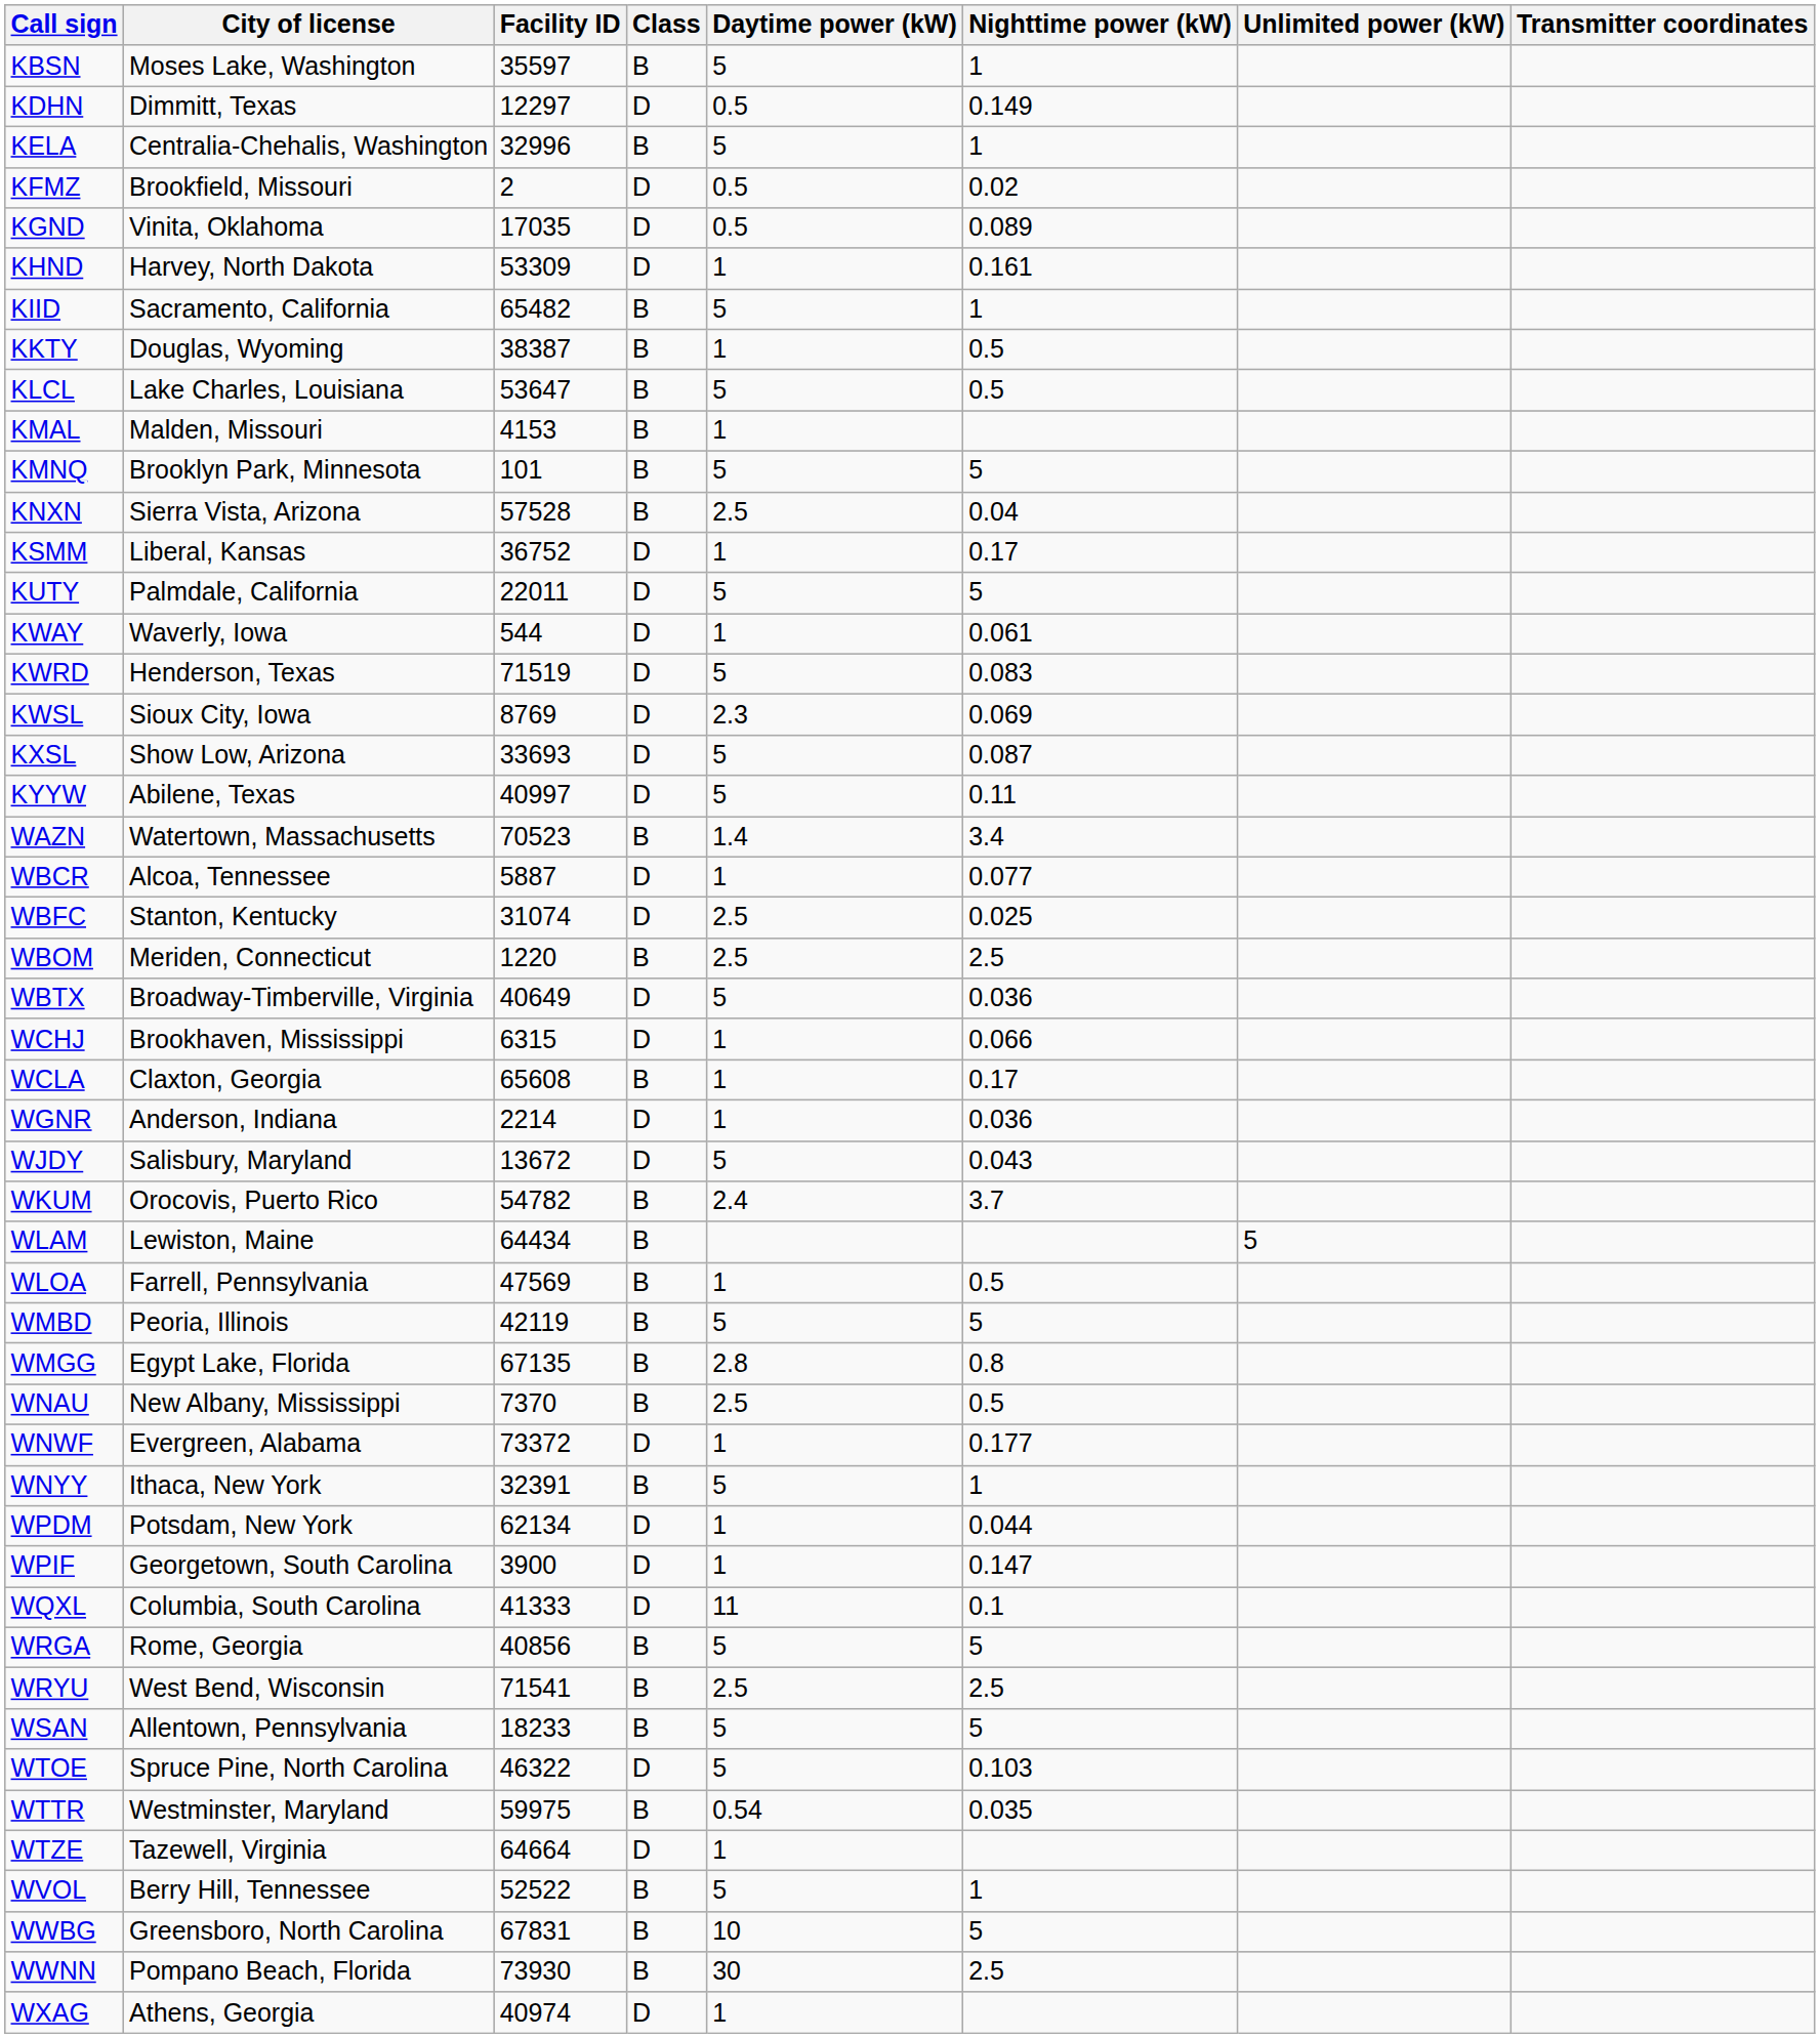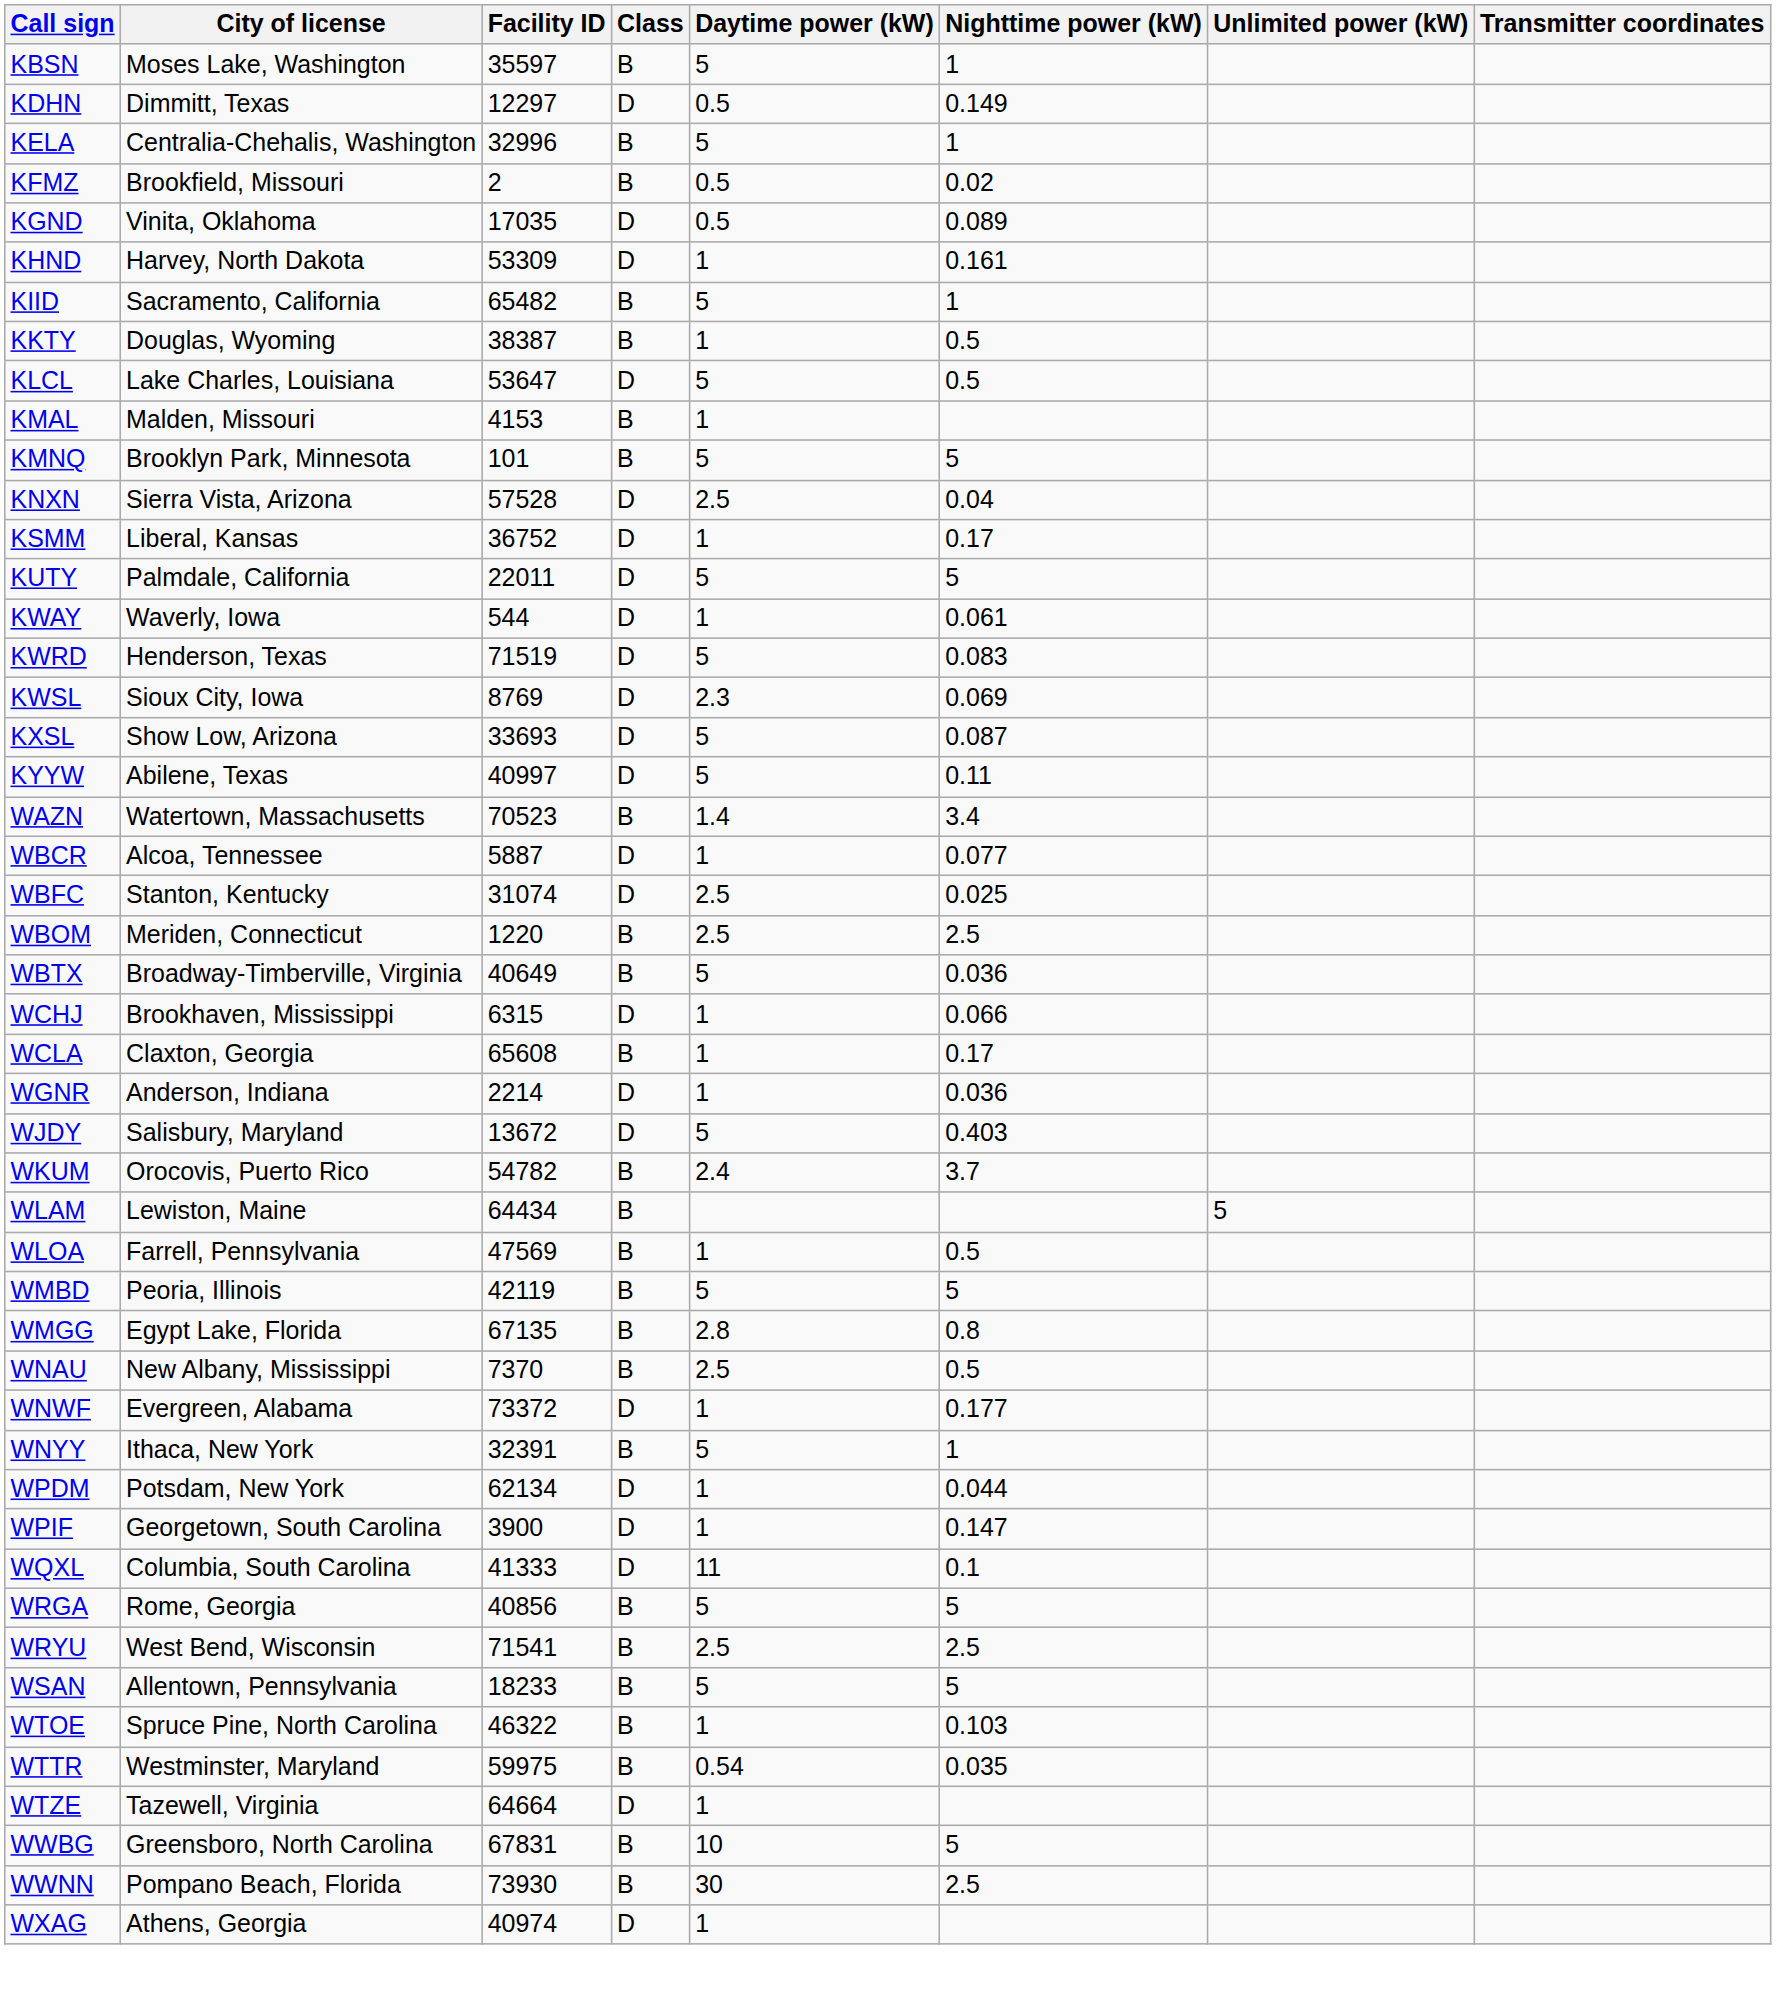 <table class="wikitable sortable">
 <tr>
 <th><a href='#'>Call sign</a></th>
 <th>City of license</th>
 <th>Facility ID</th>
 <th>Class</th>
 <th>Daytime power (kW)</th>
 <th>Nighttime power (kW)</th>
 <th>Unlimited power (kW)</th>
 <th>Transmitter coordinates</th>
 </tr>
 <tr>
 <td><a href='#'>KBSN</a></td>
 <td>Moses Lake, Washington</td>
 <td>35597</td>
 <td>B</td>
 <td>5</td>
 <td>1</td>
 <td></td>
 <td></td>
 </tr>
 <tr>
 <td><a href='#'>KDHN</a></td>
 <td>Dimmitt, Texas</td>
 <td>12297</td>
 <td>D</td>
 <td>0.5</td>
 <td>0.149</td>
 <td></td>
 <td></td>
 </tr>
 <tr>
 <td><a href='#'>KELA</a></td>
 <td>Centralia-Chehalis, Washington</td>
 <td>32996</td>
 <td>B</td>
 <td>5</td>
 <td>1</td>
 <td></td>
 <td></td>
 </tr>
 <tr>
 <td><a href='#'>KFMZ</a></td>
 <td>Brookfield, Missouri</td>
 <td>2</td>
-<td>D</td>
+<td>B</td>
 <td>0.5</td>
 <td>0.02</td>
 <td></td>
 <td></td>
 </tr>
 <tr>
 <td><a href='#'>KGND</a></td>
 <td>Vinita, Oklahoma</td>
 <td>17035</td>
 <td>D</td>
 <td>0.5</td>
 <td>0.089</td>
 <td></td>
 <td></td>
 </tr>
 <tr>
 <td><a href='#'>KHND</a></td>
 <td>Harvey, North Dakota</td>
 <td>53309</td>
 <td>D</td>
 <td>1</td>
 <td>0.161</td>
 <td></td>
 <td></td>
 </tr>
 <tr>
 <td><a href='#'>KIID</a></td>
 <td>Sacramento, California</td>
 <td>65482</td>
 <td>B</td>
 <td>5</td>
 <td>1</td>
 <td></td>
 <td></td>
 </tr>
 <tr>
 <td><a href='#'>KKTY</a></td>
 <td>Douglas, Wyoming</td>
 <td>38387</td>
 <td>B</td>
 <td>1</td>
 <td>0.5</td>
 <td></td>
 <td></td>
 </tr>
 <tr>
 <td><a href='#'>KLCL</a></td>
 <td>Lake Charles, Louisiana</td>
 <td>53647</td>
-<td>B</td>
+<td>D</td>
 <td>5</td>
 <td>0.5</td>
 <td></td>
 <td></td>
 </tr>
 <tr>
 <td><a href='#'>KMAL</a></td>
 <td>Malden, Missouri</td>
 <td>4153</td>
 <td>B</td>
 <td>1</td>
 <td></td>
 <td></td>
 <td></td>
 </tr>
 <tr>
 <td><a href='#'>KMNQ</a></td>
 <td>Brooklyn Park, Minnesota</td>
 <td>101</td>
 <td>B</td>
 <td>5</td>
 <td>5</td>
 <td></td>
 <td></td>
 </tr>
 <tr>
 <td><a href='#'>KNXN</a></td>
 <td>Sierra Vista, Arizona</td>
 <td>57528</td>
-<td>B</td>
+<td>D</td>
 <td>2.5</td>
 <td>0.04</td>
 <td></td>
 <td></td>
 </tr>
 <tr>
 <td><a href='#'>KSMM</a></td>
 <td>Liberal, Kansas</td>
 <td>36752</td>
 <td>D</td>
 <td>1</td>
 <td>0.17</td>
 <td></td>
 <td></td>
 </tr>
 <tr>
 <td><a href='#'>KUTY</a></td>
 <td>Palmdale, California</td>
 <td>22011</td>
 <td>D</td>
 <td>5</td>
 <td>5</td>
 <td></td>
 <td></td>
 </tr>
 <tr>
 <td><a href='#'>KWAY</a></td>
 <td>Waverly, Iowa</td>
 <td>544</td>
 <td>D</td>
 <td>1</td>
 <td>0.061</td>
 <td></td>
 <td></td>
 </tr>
 <tr>
 <td><a href='#'>KWRD</a></td>
 <td>Henderson, Texas</td>
 <td>71519</td>
 <td>D</td>
 <td>5</td>
 <td>0.083</td>
 <td></td>
 <td></td>
 </tr>
 <tr>
 <td><a href='#'>KWSL</a></td>
 <td>Sioux City, Iowa</td>
 <td>8769</td>
 <td>D</td>
 <td>2.3</td>
 <td>0.069</td>
 <td></td>
 <td></td>
 </tr>
 <tr>
 <td><a href='#'>KXSL</a></td>
 <td>Show Low, Arizona</td>
 <td>33693</td>
 <td>D</td>
 <td>5</td>
 <td>0.087</td>
 <td></td>
 <td></td>
 </tr>
 <tr>
 <td><a href='#'>KYYW</a></td>
 <td>Abilene, Texas</td>
 <td>40997</td>
 <td>D</td>
 <td>5</td>
 <td>0.11</td>
 <td></td>
 <td></td>
 </tr>
 <tr>
 <td><a href='#'>WAZN</a></td>
 <td>Watertown, Massachusetts</td>
 <td>70523</td>
 <td>B</td>
 <td>1.4</td>
 <td>3.4</td>
 <td></td>
 <td></td>
 </tr>
 <tr>
 <td><a href='#'>WBCR</a></td>
 <td>Alcoa, Tennessee</td>
 <td>5887</td>
 <td>D</td>
 <td>1</td>
 <td>0.077</td>
 <td></td>
 <td></td>
 </tr>
 <tr>
 <td><a href='#'>WBFC</a></td>
 <td>Stanton, Kentucky</td>
 <td>31074</td>
 <td>D</td>
 <td>2.5</td>
 <td>0.025</td>
 <td></td>
 <td></td>
 </tr>
 <tr>
 <td><a href='#'>WBOM</a></td>
 <td>Meriden, Connecticut</td>
 <td>1220</td>
 <td>B</td>
 <td>2.5</td>
 <td>2.5</td>
 <td></td>
 <td></td>
 </tr>
 <tr>
 <td><a href='#'>WBTX</a></td>
 <td>Broadway-Timberville, Virginia</td>
 <td>40649</td>
-<td>D</td>
+<td>B</td>
 <td>5</td>
 <td>0.036</td>
 <td></td>
 <td></td>
 </tr>
 <tr>
 <td><a href='#'>WCHJ</a></td>
 <td>Brookhaven, Mississippi</td>
 <td>6315</td>
 <td>D</td>
 <td>1</td>
 <td>0.066</td>
 <td></td>
 <td></td>
 </tr>
 <tr>
 <td><a href='#'>WCLA</a></td>
 <td>Claxton, Georgia</td>
 <td>65608</td>
 <td>B</td>
 <td>1</td>
 <td>0.17</td>
 <td></td>
 <td></td>
 </tr>
 <tr>
 <td><a href='#'>WGNR</a></td>
 <td>Anderson, Indiana</td>
 <td>2214</td>
 <td>D</td>
 <td>1</td>
 <td>0.036</td>
 <td></td>
 <td></td>
 </tr>
 <tr>
 <td><a href='#'>WJDY</a></td>
 <td>Salisbury, Maryland</td>
 <td>13672</td>
 <td>D</td>
 <td>5</td>
-<td>0.043</td>
+<td>0.403</td>
 <td></td>
 <td></td>
 </tr>
 <tr>
 <td><a href='#'>WKUM</a></td>
 <td>Orocovis, Puerto Rico</td>
 <td>54782</td>
 <td>B</td>
 <td>2.4</td>
 <td>3.7</td>
 <td></td>
 <td></td>
 </tr>
 <tr>
 <td><a href='#'>WLAM</a></td>
 <td>Lewiston, Maine</td>
 <td>64434</td>
 <td>B</td>
 <td></td>
 <td></td>
 <td>5</td>
 <td></td>
 </tr>
 <tr>
 <td><a href='#'>WLOA</a></td>
 <td>Farrell, Pennsylvania</td>
 <td>47569</td>
 <td>B</td>
 <td>1</td>
 <td>0.5</td>
 <td></td>
 <td></td>
 </tr>
 <tr>
 <td><a href='#'>WMBD</a></td>
 <td>Peoria, Illinois</td>
 <td>42119</td>
 <td>B</td>
 <td>5</td>
 <td>5</td>
 <td></td>
 <td></td>
 </tr>
 <tr>
 <td><a href='#'>WMGG</a></td>
 <td>Egypt Lake, Florida</td>
 <td>67135</td>
 <td>B</td>
 <td>2.8</td>
 <td>0.8</td>
 <td></td>
 <td></td>
 </tr>
 <tr>
 <td><a href='#'>WNAU</a></td>
 <td>New Albany, Mississippi</td>
 <td>7370</td>
 <td>B</td>
 <td>2.5</td>
 <td>0.5</td>
 <td></td>
 <td></td>
 </tr>
 <tr>
 <td><a href='#'>WNWF</a></td>
 <td>Evergreen, Alabama</td>
 <td>73372</td>
 <td>D</td>
 <td>1</td>
 <td>0.177</td>
 <td></td>
 <td></td>
 </tr>
 <tr>
 <td><a href='#'>WNYY</a></td>
 <td>Ithaca, New York</td>
 <td>32391</td>
 <td>B</td>
 <td>5</td>
 <td>1</td>
 <td></td>
 <td></td>
 </tr>
 <tr>
 <td><a href='#'>WPDM</a></td>
 <td>Potsdam, New York</td>
 <td>62134</td>
 <td>D</td>
 <td>1</td>
 <td>0.044</td>
 <td></td>
 <td></td>
 </tr>
 <tr>
 <td><a href='#'>WPIF</a></td>
 <td>Georgetown, South Carolina</td>
 <td>3900</td>
 <td>D</td>
 <td>1</td>
 <td>0.147</td>
 <td></td>
 <td></td>
 </tr>
 <tr>
 <td><a href='#'>WQXL</a></td>
 <td>Columbia, South Carolina</td>
 <td>41333</td>
 <td>D</td>
 <td>11</td>
 <td>0.1</td>
 <td></td>
 <td></td>
 </tr>
 <tr>
 <td><a href='#'>WRGA</a></td>
 <td>Rome, Georgia</td>
 <td>40856</td>
 <td>B</td>
 <td>5</td>
 <td>5</td>
 <td></td>
 <td></td>
 </tr>
 <tr>
 <td><a href='#'>WRYU</a></td>
 <td>West Bend, Wisconsin</td>
 <td>71541</td>
 <td>B</td>
 <td>2.5</td>
 <td>2.5</td>
 <td></td>
 <td></td>
 </tr>
 <tr>
 <td><a href='#'>WSAN</a></td>
 <td>Allentown, Pennsylvania</td>
 <td>18233</td>
 <td>B</td>
 <td>5</td>
 <td>5</td>
 <td></td>
 <td></td>
 </tr>
 <tr>
 <td><a href='#'>WTOE</a></td>
 <td>Spruce Pine, North Carolina</td>
 <td>46322</td>
-<td>D</td>
-<td>5</td>
+<td>B</td>
+<td>1</td>
 <td>0.103</td>
 <td></td>
 <td></td>
 </tr>
 <tr>
 <td><a href='#'>WTTR</a></td>
 <td>Westminster, Maryland</td>
 <td>59975</td>
 <td>B</td>
 <td>0.54</td>
 <td>0.035</td>
 <td></td>
 <td></td>
 </tr>
 <tr>
 <td><a href='#'>WTZE</a></td>
 <td>Tazewell, Virginia</td>
 <td>64664</td>
 <td>D</td>
 <td>1</td>
 <td></td>
-<td></td>
-<td></td>
-</tr>
-<tr>
-<td><a href='#'>WVOL</a></td>
-<td>Berry Hill, Tennessee</td>
-<td>52522</td>
-<td>B</td>
-<td>5</td>
-<td>1</td>
 <td></td>
 <td></td>
 </tr>
 <tr>
 <td><a href='#'>WWBG</a></td>
 <td>Greensboro, North Carolina</td>
 <td>67831</td>
 <td>B</td>
 <td>10</td>
 <td>5</td>
 <td></td>
 <td></td>
 </tr>
 <tr>
 <td><a href='#'>WWNN</a></td>
 <td>Pompano Beach, Florida</td>
 <td>73930</td>
 <td>B</td>
 <td>30</td>
 <td>2.5</td>
 <td></td>
 <td></td>
 </tr>
 <tr>
 <td><a href='#'>WXAG</a></td>
 <td>Athens, Georgia</td>
 <td>40974</td>
 <td>D</td>
 <td>1</td>
 <td></td>
 <td></td>
 <td></td>
 </tr>
 </table>
